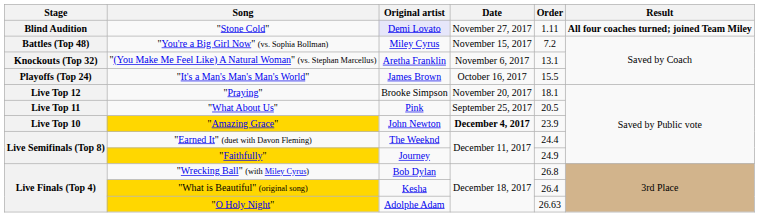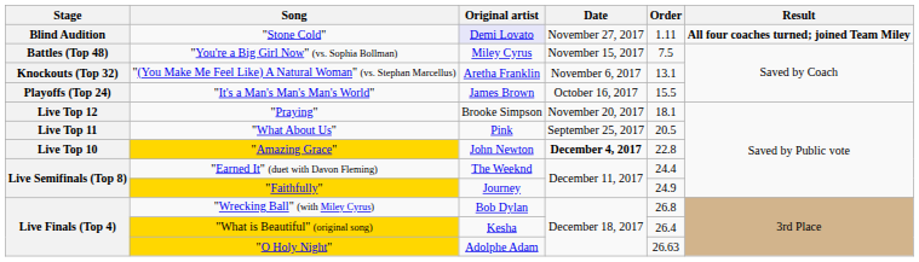 <table class="wikitable collapsible collapsed"   style="text-align:center; font-size:90%; line-height:16px;">
 <tr>
 <th scope="col">Stage</th>
 <th scope="col">Song</th>
 <th scope="col">Original artist</th>
 <th scope="col">Date</th>
 <th scope="col">Order</th>
 <th scope="col">Result</th>
 </tr>
 <tr>
 <th scope="row">Blind Audition</th>
 <td>"<a href='#'>Stone Cold</a>"</td>
 <td style="background: lavender;"><a href='#'>Demi Lovato</a></td>
 <td>November 27, 2017</td>
 <td>1.11</td>
 <td><strong>All four coaches turned; joined Team Miley</strong></td>
 </tr>
 <tr>
 <th scope="row">Battles (Top 48)</th>
 <td>"<a href='#'>You're a Big Girl Now</a>" <small>(vs. Sophia Bollman)</small></td>
 <td><a href='#'>Miley Cyrus</a></td>
 <td>November 15, 2017</td>
-<td>7.2</td>
+<td>7.5</td>
 <td rowspan=3>Saved by Coach</td>
 </tr>
 <tr>
 <th scope="row">Knockouts (Top 32)</th>
 <td>"<a href='#'>(You Make Me Feel Like) A Natural Woman</a>"  <small>(vs. Stephan Marcellus)</small></td>
 <td><a href='#'>Aretha Franklin</a></td>
 <td>November 6, 2017</td>
 <td>13.1</td>
 </tr>
 <tr>
 <th scope="row">Playoffs (Top 24)</th>
 <td>"<a href='#'>It's a Man's Man's Man's World</a>"</td>
 <td><a href='#'>James Brown</a></td>
 <td>October 16, 2017</td>
 <td>15.5</td>
 </tr>
 <tr>
 <th scope="row">Live Top 12</th>
 <td>"<a href='#'>Praying</a>"</td>
 <td>Brooke Simpson</td>
 <td>November 20, 2017</td>
 <td>18.1</td>
 <td rowspan=5>Saved by Public vote</td>
 </tr>
 <tr>
 <th scope="row">Live Top 11</th>
 <td>"<a href='#'>What About Us</a>"</td>
 <td><a href='#'>Pink</a></td>
 <td>September 25, 2017</td>
 <td>20.5</td>
 </tr>
 <tr>
 <th scope="row">Live Top 10</th>
 <td style="background:gold;">"<a href='#'>Amazing Grace</a>"</td>
 <td><a href='#'>John Newton</a></td>
 <td><strong>December 4, 2017</strong></td>
-<td>23.9</td>
+<td>22.8</td>
 </tr>
 <tr>
 <th scope="row" rowspan=2>Live Semifinals (Top 8)</th>
 <td>"<a href='#'>Earned It</a>" <small>(duet with Davon Fleming)</small></td>
 <td><a href='#'>The Weeknd</a></td>
 <td rowspan=2>December 11, 2017</td>
 <td>24.4</td>
 </tr>
 <tr>
 <td style="background:gold;">"<a href='#'>Faithfully</a>"</td>
 <td><a href='#'>Journey</a></td>
 <td>24.9</td>
 </tr>
 <tr>
 <th scope="row" rowspan="3">Live Finals (Top 4)</th>
 <td>"<a href='#'>Wrecking Ball</a>" <small>(with <a href='#'>Miley Cyrus</a>)</small></td>
 <td><a href='#'>Bob Dylan</a></td>
 <td rowspan="3">December 18, 2017</td>
 <td>26.8</td>
 <td rowspan="3" style="background:tan;">3rd Place</td>
 </tr>
 <tr>
 <td style="background:gold;">"What is Beautiful"  <small>(original song)</small></td>
 <td><a href='#'>Kesha</a></td>
 <td>26.4</td>
 </tr>
 <tr>
 <td style="background:gold;">"<a href='#'>O Holy Night</a>"</td>
 <td><a href='#'>Adolphe Adam</a></td>
 <td>26.63</td>
 </tr>
 </table>
